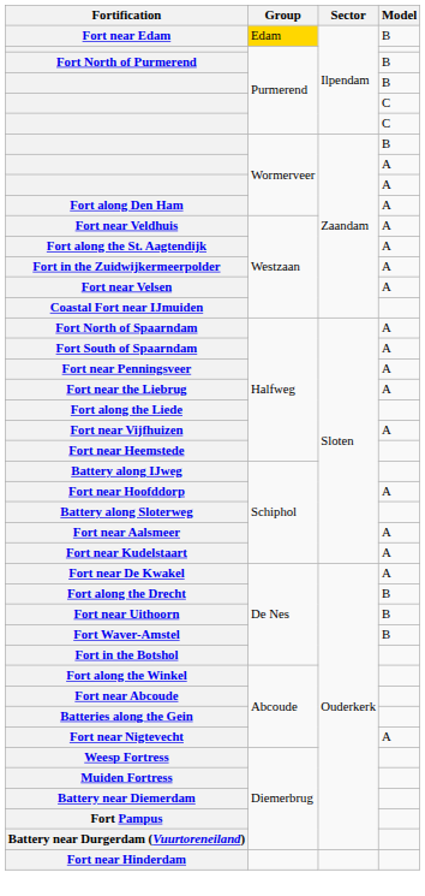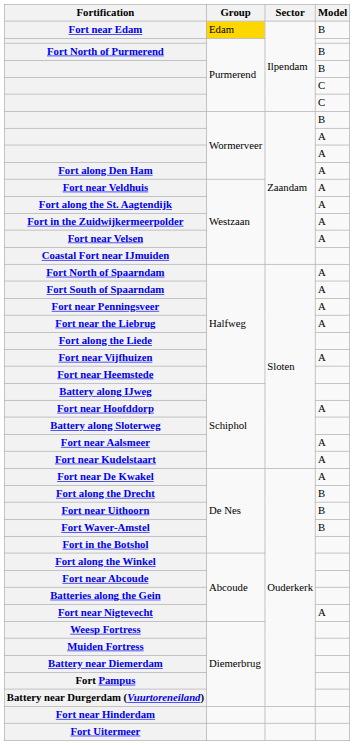 <table class="wikitable sortable plainrowheaders">
 <tr>
 <th scope="col">Fortification</th>
 <th scope="col">Group</th>
 <th scope="col">Sector</th>
 <th scope="col">Model</th>
 </tr>
 <tr>
 <th scope="row"><a href='#'>Fort near Edam</a></th>
 <td style="background: gold;">Edam</td>
 <td rowspan="6">Ilpendam</td>
 <td>B</td>
 </tr>
 <tr>
 <th scope="row"></th>
 <td rowspan="5">Purmerend</td>
 <td></td>
 </tr>
 <tr>
 <th scope="row"><a href='#'>Fort North of Purmerend</a></th>
 <td>B</td>
 </tr>
 <tr>
 <th scope="row"></th>
 <td>B</td>
 </tr>
 <tr>
 <th scope="row"></th>
 <td>C</td>
 </tr>
 <tr>
 <th scope="row"></th>
 <td>C</td>
 </tr>
 <tr>
 <th scope="row"></th>
 <td rowspan="4">Wormerveer</td>
 <td rowspan="9">Zaandam</td>
 <td>B</td>
 </tr>
 <tr>
 <th scope="row"></th>
 <td>A</td>
 </tr>
 <tr>
 <th scope="row"></th>
 <td>A</td>
 </tr>
 <tr>
 <th scope="row"><a href='#'>Fort along Den Ham</a></th>
 <td>A</td>
 </tr>
 <tr>
 <th scope="row"><a href='#'>Fort near Veldhuis</a></th>
 <td rowspan="5">Westzaan</td>
 <td>A</td>
 </tr>
 <tr>
 <th scope="row"><a href='#'>Fort along the St. Aagtendijk</a></th>
 <td>A</td>
 </tr>
 <tr>
 <th scope="row"><a href='#'>Fort in the Zuidwijkermeerpolder</a></th>
 <td>A</td>
 </tr>
 <tr>
 <th scope="row"><a href='#'>Fort near Velsen</a></th>
 <td>A</td>
 </tr>
 <tr>
 <th scope="row"><a href='#'>Coastal Fort near IJmuiden</a></th>
 <td></td>
 </tr>
 <tr>
 <th scope="row"><a href='#'>Fort North of Spaarndam</a></th>
 <td rowspan="7">Halfweg</td>
 <td rowspan="12">Sloten</td>
 <td>A</td>
 </tr>
 <tr>
 <th scope="row"><a href='#'>Fort South of Spaarndam</a></th>
 <td>A</td>
 </tr>
 <tr>
 <th scope="row"><a href='#'>Fort near Penningsveer</a></th>
 <td>A</td>
 </tr>
 <tr>
 <th scope="row"><a href='#'>Fort near the Liebrug</a></th>
 <td>A</td>
 </tr>
 <tr>
 <th scope="row"><a href='#'>Fort along the Liede</a></th>
 <td></td>
 </tr>
 <tr>
 <th scope="row"><a href='#'>Fort near Vijfhuizen</a></th>
 <td>A</td>
 </tr>
 <tr>
 <th scope="row"><a href='#'>Fort near Heemstede</a></th>
 <td></td>
 </tr>
 <tr>
 <th scope="row"><a href='#'>Battery along IJweg</a></th>
 <td rowspan="5">Schiphol</td>
 <td></td>
 </tr>
 <tr>
 <th scope="row"><a href='#'>Fort near Hoofddorp</a></th>
 <td>A</td>
 </tr>
 <tr>
 <th scope="row"><a href='#'>Battery along Sloterweg</a></th>
 <td></td>
 </tr>
 <tr>
 <th scope="row"><a href='#'>Fort near Aalsmeer</a></th>
 <td>A</td>
 </tr>
 <tr>
 <th scope="row"><a href='#'>Fort near Kudelstaart</a></th>
 <td>A</td>
 </tr>
 <tr>
 <th scope="row"><a href='#'>Fort near De Kwakel</a></th>
 <td rowspan="5">De Nes</td>
 <td rowspan="14">Ouderkerk</td>
 <td>A</td>
 </tr>
 <tr>
 <th scope="row"><a href='#'>Fort along the Drecht</a></th>
 <td>B</td>
 </tr>
 <tr>
 <th scope="row"><a href='#'>Fort near Uithoorn</a></th>
 <td>B</td>
 </tr>
 <tr>
 <th scope="row"><a href='#'>Fort Waver-Amstel</a></th>
 <td>B</td>
 </tr>
 <tr>
 <th scope="row"><a href='#'>Fort in the Botshol</a></th>
 <td></td>
 </tr>
 <tr>
 <th scope="row"><a href='#'>Fort along the Winkel</a></th>
 <td rowspan="4">Abcoude</td>
 <td></td>
 </tr>
 <tr>
 <th scope="row"><a href='#'>Fort near Abcoude</a></th>
 <td></td>
 </tr>
 <tr>
 <th scope="row"><a href='#'>Batteries along the Gein</a></th>
 <td></td>
 </tr>
 <tr>
 <th scope="row"><a href='#'>Fort near Nigtevecht</a></th>
 <td>A</td>
 </tr>
 <tr>
 <th scope="row"><a href='#'>Weesp Fortress</a></th>
 <td rowspan="5">Diemerbrug</td>
 <td></td>
 </tr>
 <tr>
 <th scope="row"><a href='#'>Muiden Fortress</a></th>
 <td></td>
 </tr>
 <tr>
 <th scope="row"><a href='#'>Battery near Diemerdam</a></th>
 <td></td>
 </tr>
 <tr>
 <th scope="row">Fort <a href='#'>Pampus</a></th>
 <td></td>
 </tr>
 <tr>
 <th scope="row">Battery near Durgerdam (<em><a href='#'>Vuurtoreneiland</a></em>)</th>
 <td></td>
 </tr>
 <tr>
 <th scope="row"><a href='#'>Fort near Hinderdam</a></th>
 <td></td>
 <td></td>
 <td></td>
 </tr>
+<tr>
+<th scope="row"><a href='#'>Fort Uitermeer</a></th>
+<td></td>
+<td></td>
+<td></td>
+</tr>
 </table>
